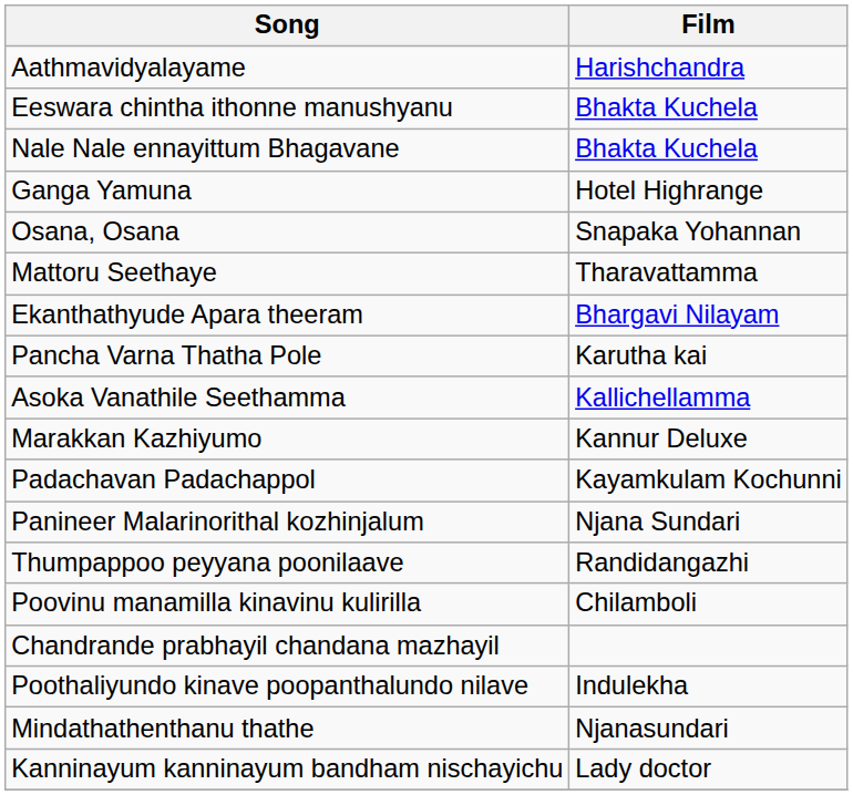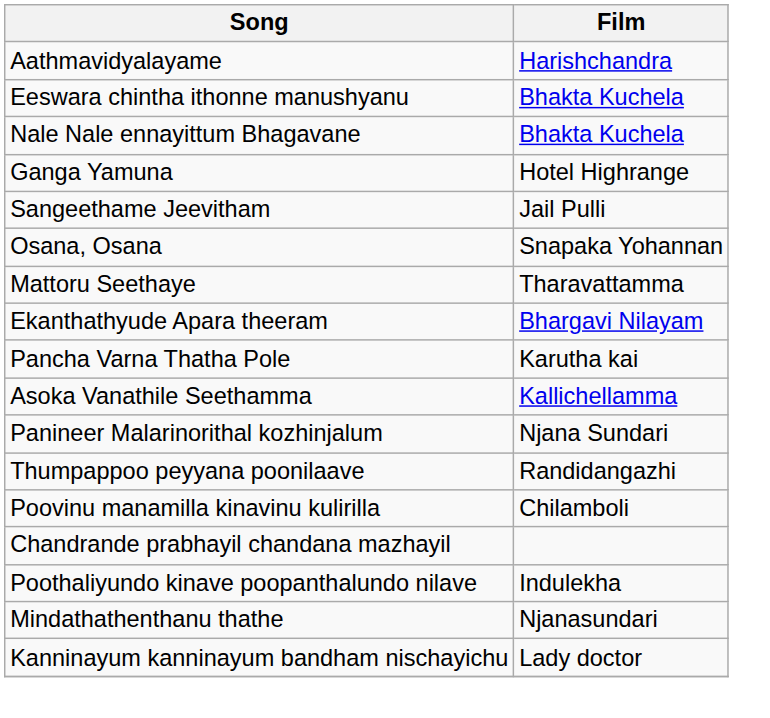 <table class="wikitable">
 <tr>
 <th>Song</th>
 <th>Film</th>
 </tr>
 <tr>
 <td>Aathmavidyalayame</td>
 <td><a href='#'>Harishchandra</a></td>
 </tr>
 <tr>
 <td>Eeswara chintha ithonne manushyanu</td>
 <td><a href='#'>Bhakta Kuchela</a></td>
 </tr>
 <tr>
 <td>Nale Nale ennayittum Bhagavane</td>
 <td><a href='#'>Bhakta Kuchela</a></td>
 </tr>
 <tr>
 <td>Ganga Yamuna</td>
 <td>Hotel Highrange</td>
 </tr>
 <tr>
+<td>Sangeethame Jeevitham</td>
+<td>Jail Pulli</td>
+</tr>
+<tr>
 <td>Osana, Osana</td>
 <td>Snapaka Yohannan</td>
 </tr>
 <tr>
 <td>Mattoru Seethaye</td>
 <td>Tharavattamma</td>
 </tr>
 <tr>
 <td>Ekanthathyude Apara theeram</td>
 <td><a href='#'>Bhargavi Nilayam</a></td>
 </tr>
 <tr>
 <td>Pancha Varna Thatha Pole</td>
 <td>Karutha kai</td>
 </tr>
 <tr>
 <td>Asoka Vanathile Seethamma</td>
 <td><a href='#'>Kallichellamma</a></td>
-</tr>
-<tr>
-<td>Marakkan Kazhiyumo</td>
-<td>Kannur Deluxe</td>
-</tr>
-<tr>
-<td>Padachavan Padachappol</td>
-<td>Kayamkulam Kochunni</td>
 </tr>
 <tr>
 <td>Panineer Malarinorithal kozhinjalum</td>
 <td>Njana Sundari</td>
 </tr>
 <tr>
 <td>Thumpappoo peyyana poonilaave</td>
 <td>Randidangazhi</td>
 </tr>
 <tr>
 <td>Poovinu manamilla kinavinu kulirilla</td>
 <td>Chilamboli</td>
 </tr>
 <tr>
 <td>Chandrande prabhayil chandana mazhayil</td>
 <td></td>
 </tr>
 <tr>
 <td>Poothaliyundo kinave poopanthalundo nilave</td>
 <td>Indulekha</td>
 </tr>
 <tr>
 <td>Mindathathenthanu thathe</td>
 <td>Njanasundari</td>
 </tr>
 <tr>
 <td>Kanninayum kanninayum bandham nischayichu</td>
 <td>Lady doctor</td>
 </tr>
 <tr>
 </tr>
 </table>
